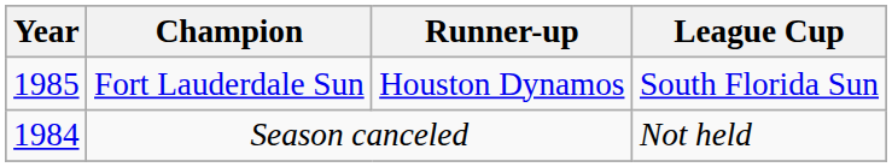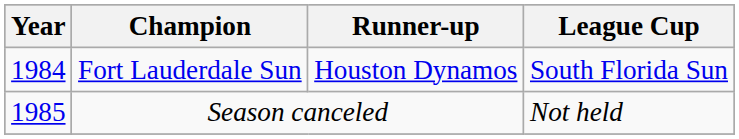 <table class="wikitable">
 <tr>
 <th>Year</th>
 <th>Champion</th>
 <th>Runner-up</th>
 <th>League Cup</th>
 </tr>
 <tr>
-<td><a href='#'>1985</a></td>
+<td><a href='#'>1984</a></td>
 <td><a href='#'>Fort Lauderdale Sun</a></td>
 <td><a href='#'>Houston Dynamos</a></td>
 <td><a href='#'>South Florida Sun</a></td>
 </tr>
 <tr>
-<td><a href='#'>1984</a></td>
+<td><a href='#'>1985</a></td>
 <td colspan="2"; align="center"><em>Season canceled</em></td>
 <td><em>Not held</em></td>
 </tr>
 </table>
